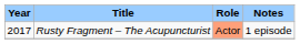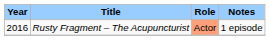 <table class="wikitable" style="font-size:90%;">
 <tr>
 <th style="background: #9cf;">Year</th>
 <th style="background: #9cf;">Title</th>
 <th style="background: #9cf;">Role</th>
 <th style="background: #9cf;">Notes</th>
 </tr>
 <tr>
-<td>2017</td>
+<td>2016</td>
 <td><em>Rusty Fragment – The Acupuncturist</em></td>
 <td style="background: lightsalmon;">Actor</td>
 <td>1 episode</td>
 </tr>
 <tr>
 </tr>
 </table>
